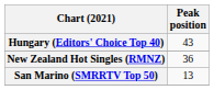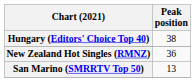 <table class="wikitable sortable plainrowheaders" style="text-align:center">
 <tr>
 <th scope="col">Chart (2021)</th>
 <th scope="col">Peak<br>position</th>
 </tr>
 <tr>
 <th scope="row">Hungary (<a href='#'>Editors' Choice Top 40</a>)</th>
-<td>43</td>
+<td>38</td>
 </tr>
 <tr>
 </tr>
 <tr>
 <th scope="row">New Zealand Hot Singles (<a href='#'>RMNZ</a>)</th>
 <td>36</td>
 </tr>
 <tr>
 <th scope="row">San Marino (<a href='#'>SMRRTV Top 50</a>)</th>
 <td>13</td>
 </tr>
 <tr>
 </tr>
 <tr>
 </tr>
 <tr>
 </tr>
 <tr>
 </tr>
 </table>
